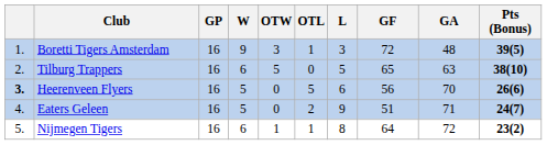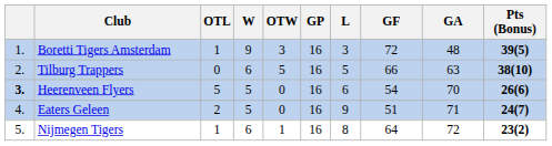 <table class="wikitable">
 <tr>
 <th width="30"></th>
 <th width="200">Club</th>
-<th width="30">GP</th>
+<th width="30">OTL</th>
 <th width="30">W</th>
 <th width="30">OTW</th>
-<th width="30">OTL</th>
+<th width="30">GP</th>
 <th width="30">L</th>
 <th width="70">GF</th>
 <th width="70">GA</th>
 <th width="70">Pts (Bonus)</th>
 </tr>
 <tr bgcolor="#BCD2EE" align="center">
 <td>1.</td>
 <td align="left"><a href='#'>Boretti Tigers Amsterdam</a></td>
-<td>16</td>
+<td>1</td>
 <td>9</td>
 <td>3</td>
-<td>1</td>
+<td>16</td>
 <td>3</td>
 <td>72</td>
 <td>48</td>
 <td><strong>39(5)</strong></td>
 </tr>
 <tr bgcolor="#BCD2EE" align="center">
 <td>2.</td>
 <td align="left"><a href='#'>Tilburg Trappers</a></td>
-<td>16</td>
+<td>0</td>
 <td>6</td>
 <td>5</td>
-<td>0</td>
+<td>16</td>
 <td>5</td>
-<td>65</td>
+<td>66</td>
 <td>63</td>
 <td><strong>38(10)</strong></td>
 </tr>
 <tr bgcolor="#BCD2EE" align="center">
 <td><strong>3.</strong></td>
 <td align="left"><a href='#'>Heerenveen Flyers</a></td>
-<td>16</td>
+<td>5</td>
 <td>5</td>
 <td>0</td>
-<td>5</td>
+<td>16</td>
 <td>6</td>
-<td>56</td>
+<td>54</td>
 <td>70</td>
 <td><strong>26(6)</strong></td>
 </tr>
 <tr bgcolor="#BCD2EE" align="center">
 <td>4.</td>
 <td align="left"><a href='#'>Eaters Geleen</a></td>
-<td>16</td>
+<td>2</td>
 <td>5</td>
 <td>0</td>
-<td>2</td>
+<td>16</td>
 <td>9</td>
 <td>51</td>
 <td>71</td>
 <td><strong>24(7)</strong></td>
 </tr>
 <tr bgcolor="#FFFFFF" align="center">
 <td>5.</td>
 <td align="left"><a href='#'>Nijmegen Tigers</a></td>
-<td>16</td>
+<td>1</td>
 <td>6</td>
 <td>1</td>
-<td>1</td>
+<td>16</td>
 <td>8</td>
 <td>64</td>
 <td>72</td>
 <td><strong>23(2)</strong></td>
 </tr>
 </table>
